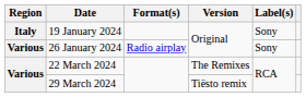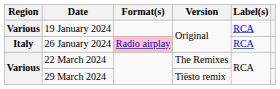 <table class="wikitable plainrowheaders">
 <tr>
 <th scope="col">Region</th>
 <th scope="col">Date</th>
 <th scope="col">Format(s)</th>
 <th>Version</th>
 <th scope="col">Label(s)</th>
 <th scope="col"></th>
 </tr>
 <tr>
-<th scope="row">Italy</th>
+<th scope="row">Various</th>
 <td>19 January 2024</td>
 <td></td>
 <td rowspan="2">Original</td>
-<td>Sony</td>
+<td><a href='#'>RCA</a></td>
 <td style="text-align:center;"></td>
 </tr>
 <tr>
-<th scope="row">Various</th>
+<th scope="row">Italy</th>
 <td>26 January 2024</td>
-<td><a href='#'>Radio airplay</a></td>
-<td>Sony</td>
+<td style="background: pink;"><a href='#'>Radio airplay</a></td>
+<td><a href='#'>RCA</a></td>
 <td style="text-align:center"></td>
 </tr>
 <tr>
 <th scope="row" rowspan="2">Various</th>
 <td>22 March 2024</td>
 <td rowspan="2"></td>
 <td>The Remixes</td>
 <td rowspan="2">RCA</td>
 <td></td>
 </tr>
 <tr>
 <td>29 March 2024</td>
 <td>Tiësto remix</td>
 <td></td>
 </tr>
 </table>
